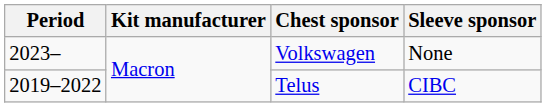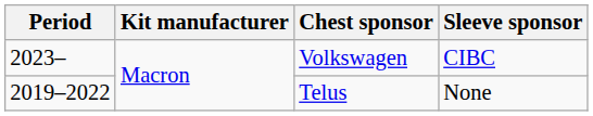 <table class="wikitable">
 <tr>
 <th>Period</th>
 <th>Kit manufacturer</th>
 <th>Chest sponsor</th>
 <th>Sleeve sponsor</th>
 </tr>
 <tr>
 <td>2023–</td>
 <td rowspan="2"><a href='#'>Macron</a></td>
 <td><a href='#'>Volkswagen</a></td>
-<td>None</td>
+<td><a href='#'>CIBC</a></td>
 </tr>
 <tr>
 <td>2019–2022</td>
 <td><a href='#'>Telus</a></td>
-<td><a href='#'>CIBC</a></td>
+<td>None</td>
 </tr>
 </table>
